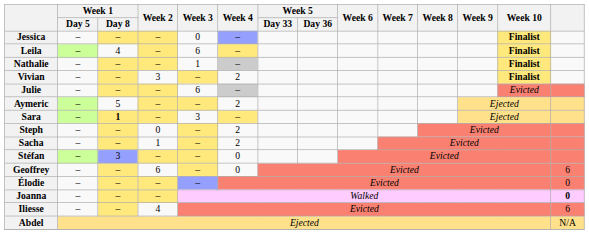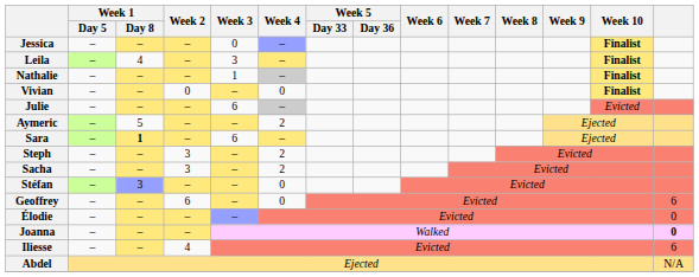 <table class="wikitable" style="font-size:90%; line-height:13px; text-align:center; margin-left: auto; margin-right: auto">
 <tr>
 <th rowspan=2 style="width: 8%;"></th>
 <th colspan="2" style="width: 6%;">Week 1</th>
 <th rowspan="2" style="width: 6%;">Week 2</th>
 <th rowspan="2" style="width: 6%;">Week 3</th>
 <th rowspan="2" style="width: 6%;">Week 4</th>
 <th colspan="2" style="width: 6%;">Week 5</th>
 <th rowspan="2" style="width: 6%;">Week 6</th>
 <th rowspan="2" style="width: 6%;">Week 7</th>
 <th rowspan="2" style="width: 6%;">Week 8</th>
 <th rowspan="2" style="width: 6%;">Week 9</th>
 <th style="width: 8%;" rowspan="2">Week 10</th>
 <th rowspan="2" style="width: 5%;"></th>
 </tr>
 <tr>
 <th style="width: 6%;">Day 5</th>
 <th style="width: 6%;">Day 8</th>
 <th style="width: 6%;">Day 33</th>
 <th style="width: 6%;">Day 36</th>
 </tr>
 <tr>
 <th>Jessica</th>
 <td>–</td>
 <td style="background:#FFE87C; text-align:center">–</td>
 <td style="background:#FFE87C; text-align:center">–</td>
 <td>0</td>
 <td style="background:#959ffd; text-align:center">–</td>
 <td></td>
 <td></td>
 <td></td>
 <td></td>
 <td></td>
 <td></td>
 <td style="background:#FFE87C; text-align:center"><strong>Finalist</strong></td>
 <td></td>
 </tr>
 <tr>
 <th>Leila</th>
 <td bgcolor="CCFF99">–</td>
 <td>4</td>
 <td style="background:#FFE87C; text-align:center">–</td>
-<td>6</td>
+<td>3</td>
 <td style="background:#FFE87C; text-align:center">–</td>
 <td></td>
 <td></td>
 <td></td>
 <td></td>
 <td></td>
 <td></td>
 <td style="background:#FFE87C; text-align:center"><strong>Finalist</strong></td>
 <td></td>
 </tr>
 <tr>
 <th>Nathalie</th>
 <td>–</td>
 <td style="background:#FFE87C; text-align:center">–</td>
 <td style="background:#FFE87C; text-align:center">–</td>
 <td>1</td>
 <td bgcolor="CCCCCC">–</td>
 <td></td>
 <td></td>
 <td></td>
 <td></td>
 <td></td>
 <td></td>
 <td style="background:#FFE87C; text-align:center"><strong>Finalist</strong></td>
 <td></td>
 </tr>
 <tr>
 <th>Vivian</th>
 <td>–</td>
 <td style="background:#FFE87C; text-align:center">–</td>
-<td>3</td>
+<td>0</td>
 <td style="background:#FFE87C; text-align:center">–</td>
-<td>2</td>
+<td>0</td>
 <td></td>
 <td></td>
 <td></td>
 <td></td>
 <td></td>
 <td></td>
 <td style="background:#FFE87C; text-align:center"><strong>Finalist</strong></td>
 <td></td>
 </tr>
 <tr>
 <th>Julie</th>
 <td>–</td>
 <td style="background:#FFE87C; text-align:center">–</td>
 <td style="background:#FFE87C; text-align:center">–</td>
 <td>6</td>
 <td bgcolor="CCCCCC">–</td>
 <td></td>
 <td></td>
 <td></td>
 <td></td>
 <td></td>
 <td></td>
 <td colspan=1 style="background:#fa8072"><em>Evicted</em></td>
 <td style="background:#fa8072"></td>
 </tr>
 <tr>
 <th>Aymeric</th>
 <td bgcolor="CCFF99">–</td>
 <td>5</td>
 <td style="background:#FFE87C; text-align:center">–</td>
 <td style="background:#FFE87C; text-align:center">–</td>
 <td>2</td>
 <td></td>
 <td></td>
 <td></td>
 <td></td>
 <td></td>
 <td colspan=2 style="background:#ffe08b"><em>Ejected</em></td>
 <td style="background:#ffe08b"></td>
 </tr>
 <tr>
 <th>Sara</th>
 <td bgcolor="CCFF99">–</td>
 <td style="background:#FFE87C; text-align:center"><strong>1</strong></td>
 <td style="background:#FFE87C; text-align:center">–</td>
-<td>3</td>
+<td>6</td>
 <td style="background:#FFE87C; text-align:center">–</td>
 <td></td>
 <td></td>
 <td></td>
 <td></td>
 <td></td>
 <td colspan=2 style="background:#ffe08b"><em>Ejected</em></td>
 <td style="background:#ffe08b"></td>
 </tr>
 <tr>
 <th>Steph</th>
 <td>–</td>
 <td style="background:#FFE87C; text-align:center">–</td>
-<td>0</td>
+<td>3</td>
 <td style="background:#FFE87C; text-align:center">–</td>
 <td>2</td>
 <td></td>
 <td></td>
 <td></td>
 <td></td>
 <td colspan=3 style="background:#fa8072"><em>Evicted</em></td>
 <td style="background:#fa8072"></td>
 </tr>
 <tr>
 <th>Sacha</th>
 <td>–</td>
 <td style="background:#FFE87C; text-align:center">–</td>
-<td>1</td>
+<td>3</td>
 <td style="background:#FFE87C; text-align:center">–</td>
 <td>2</td>
 <td></td>
 <td></td>
 <td></td>
 <td colspan=4 style="background:#fa8072"><em>Evicted</em></td>
 <td style="background:#fa8072"></td>
 </tr>
 <tr>
 <th>Stéfan</th>
 <td bgcolor="CCFF99">–</td>
 <td style="background:#959ffd; text-align:center">3</td>
 <td style="background:#FFE87C; text-align:center">–</td>
 <td style="background:#FFE87C; text-align:center">–</td>
 <td>0</td>
 <td></td>
 <td></td>
 <td colspan=5 style="background:#fa8072"><em>Evicted</em></td>
 <td style="background:#fa8072"></td>
 </tr>
 <tr>
 <th>Geoffrey</th>
 <td>–</td>
 <td style="background:#FFE87C; text-align:center">–</td>
 <td>6</td>
 <td style="background:#FFE87C; text-align:center">–</td>
 <td>0</td>
 <td colspan=7 style="background:#fa8072"><em>Evicted</em></td>
 <td style="background:#fa8072">6</td>
 </tr>
 <tr>
 <th>Élodie</th>
 <td>–</td>
 <td style="background:#FFE87C; text-align:center">–</td>
 <td style="background:#FFE87C; text-align:center">–</td>
 <td style="background:#959ffd; text-align:center">–</td>
 <td colspan=8 style="background:#fa8072"><em>Evicted</em></td>
 <td style="background:#fa8072">0</td>
 </tr>
 <tr>
 <th>Joanna</th>
 <td>–</td>
 <td style="background:#FFE87C; text-align:center">–</td>
 <td style="background:#FFE87C; text-align:center">–</td>
 <td colspan="9" style="background:#FFCCFF"><em>Walked</em></td>
 <td style="background:#FFCCFF"><strong>0</strong></td>
 </tr>
 <tr>
 <th>Iliesse</th>
 <td>–</td>
 <td style="background:#FFE87C; text-align:center">–</td>
 <td>4</td>
 <td colspan=9 style="background:#fa8072"><em>Evicted</em></td>
 <td style="background:#fa8072">6</td>
 </tr>
 <tr>
 <th>Abdel</th>
 <td colspan=12 style="background:#ffe08b"><em>Ejected</em></td>
 <td style="background:#ffe08b">N/A</td>
 </tr>
 <tr>
 </tr>
 </table>
